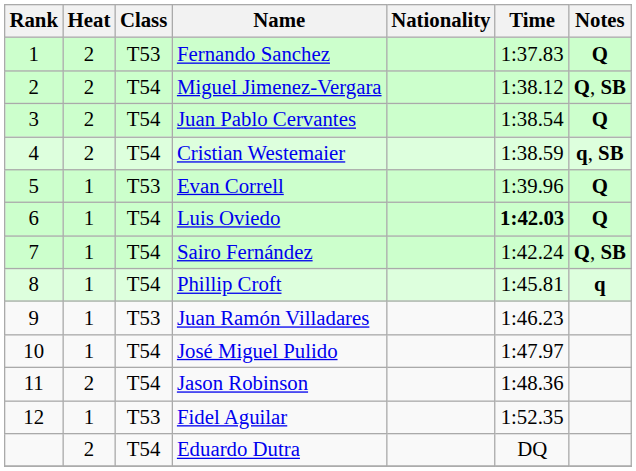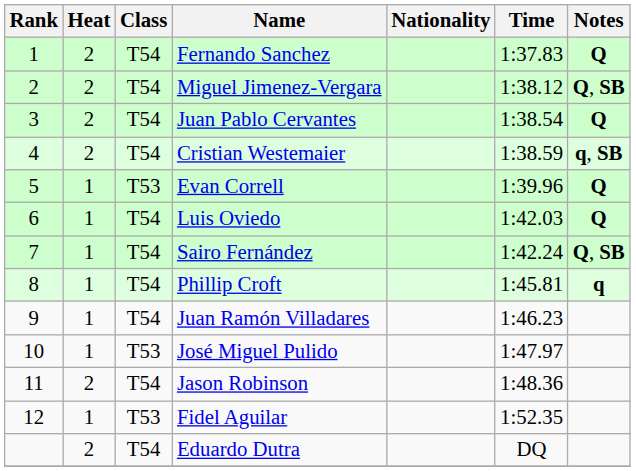 <table class="wikitable sortable" style="text-align:center">
 <tr>
 <th>Rank</th>
 <th>Heat</th>
 <th>Class</th>
 <th>Name</th>
 <th>Nationality</th>
 <th>Time</th>
 <th>Notes</th>
 </tr>
 <tr bgcolor=ccffcc>
 <td>1</td>
 <td>2</td>
-<td>T53</td>
+<td>T54</td>
 <td align=left><a href='#'>Fernando Sanchez</a></td>
 <td align=left></td>
 <td>1:37.83</td>
 <td><strong>Q</strong></td>
 </tr>
 <tr bgcolor=ccffcc>
 <td>2</td>
 <td>2</td>
 <td>T54</td>
 <td align=left><a href='#'>Miguel Jimenez-Vergara</a></td>
 <td align=left></td>
 <td>1:38.12</td>
 <td><strong>Q</strong>, <strong>SB</strong></td>
 </tr>
 <tr bgcolor=ccffcc>
 <td>3</td>
 <td>2</td>
 <td>T54</td>
 <td align=left><a href='#'>Juan Pablo Cervantes</a></td>
 <td align=left></td>
 <td>1:38.54</td>
 <td><strong>Q</strong></td>
 </tr>
 <tr bgcolor=ddffdd>
 <td>4</td>
 <td>2</td>
 <td>T54</td>
 <td align=left><a href='#'>Cristian Westemaier</a></td>
 <td align=left></td>
 <td>1:38.59</td>
 <td><strong>q</strong>, <strong>SB</strong></td>
 </tr>
 <tr bgcolor=ccffcc>
 <td>5</td>
 <td>1</td>
 <td>T53</td>
 <td align=left><a href='#'>Evan Correll</a></td>
 <td align=left></td>
 <td>1:39.96</td>
 <td><strong>Q</strong></td>
 </tr>
 <tr bgcolor=ccffcc>
 <td>6</td>
 <td>1</td>
 <td>T54</td>
 <td align=left><a href='#'>Luis Oviedo</a></td>
 <td align=left></td>
-<td><strong>1:42.03</strong></td>
+<td>1:42.03</td>
 <td><strong>Q</strong></td>
 </tr>
 <tr bgcolor=ccffcc>
 <td>7</td>
 <td>1</td>
 <td>T54</td>
 <td align=left><a href='#'>Sairo Fernández</a></td>
 <td align=left></td>
 <td>1:42.24</td>
 <td><strong>Q</strong>, <strong>SB</strong></td>
 </tr>
 <tr bgcolor=ddffdd>
 <td>8</td>
 <td>1</td>
 <td>T54</td>
 <td align=left><a href='#'>Phillip Croft</a></td>
 <td align=left></td>
 <td>1:45.81</td>
 <td><strong>q</strong></td>
 </tr>
 <tr>
 <td>9</td>
 <td>1</td>
-<td>T53</td>
+<td>T54</td>
 <td align=left><a href='#'>Juan Ramón Villadares</a></td>
 <td align=left></td>
 <td>1:46.23</td>
 <td></td>
 </tr>
 <tr>
 <td>10</td>
 <td>1</td>
-<td>T54</td>
+<td>T53</td>
 <td align=left><a href='#'>José Miguel Pulido</a></td>
 <td align=left></td>
 <td>1:47.97</td>
 <td></td>
 </tr>
 <tr>
 <td>11</td>
 <td>2</td>
 <td>T54</td>
 <td align=left><a href='#'>Jason Robinson</a></td>
 <td align=left></td>
 <td>1:48.36</td>
 <td></td>
 </tr>
 <tr>
 <td>12</td>
 <td>1</td>
 <td>T53</td>
 <td align=left><a href='#'>Fidel Aguilar</a></td>
 <td align=left></td>
 <td>1:52.35</td>
 <td></td>
 </tr>
 <tr>
 <td></td>
 <td>2</td>
 <td>T54</td>
 <td align=left><a href='#'>Eduardo Dutra</a></td>
 <td align=left></td>
 <td>DQ</td>
 <td></td>
 </tr>
 <tr>
 </tr>
 </table>
